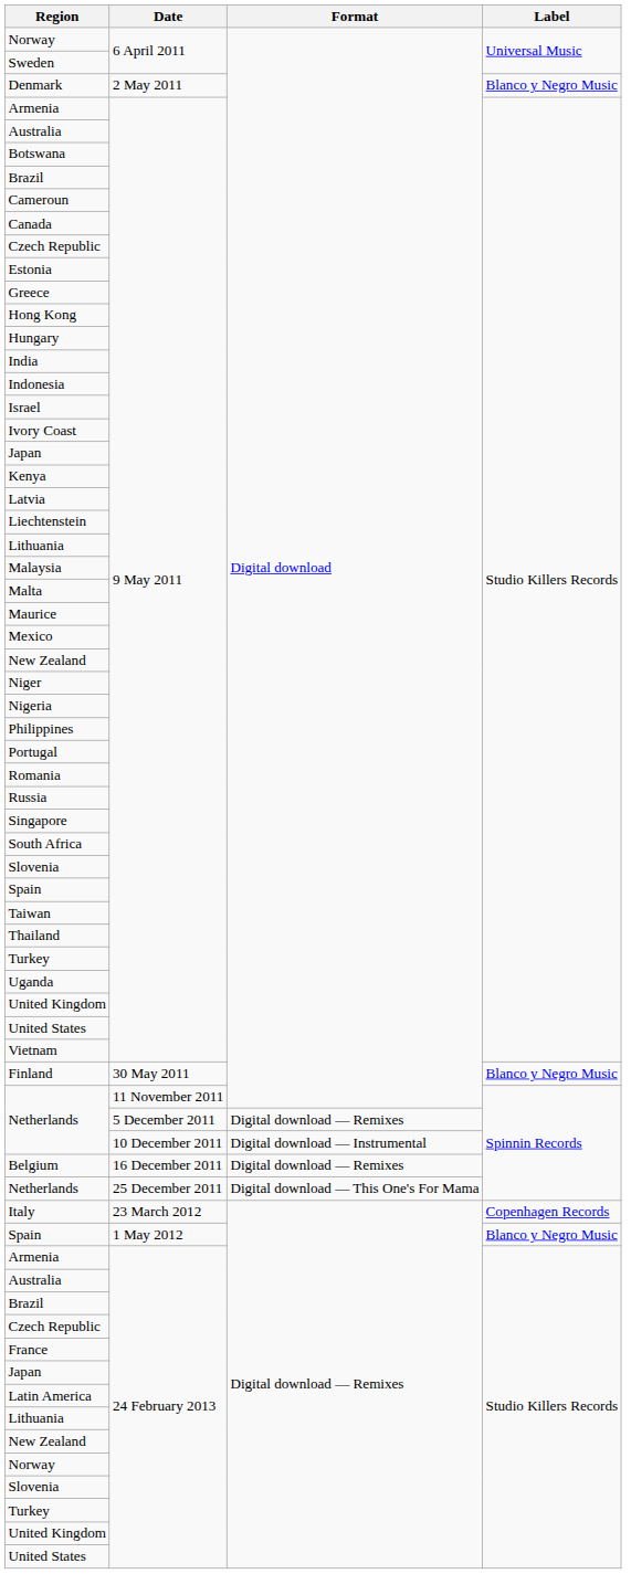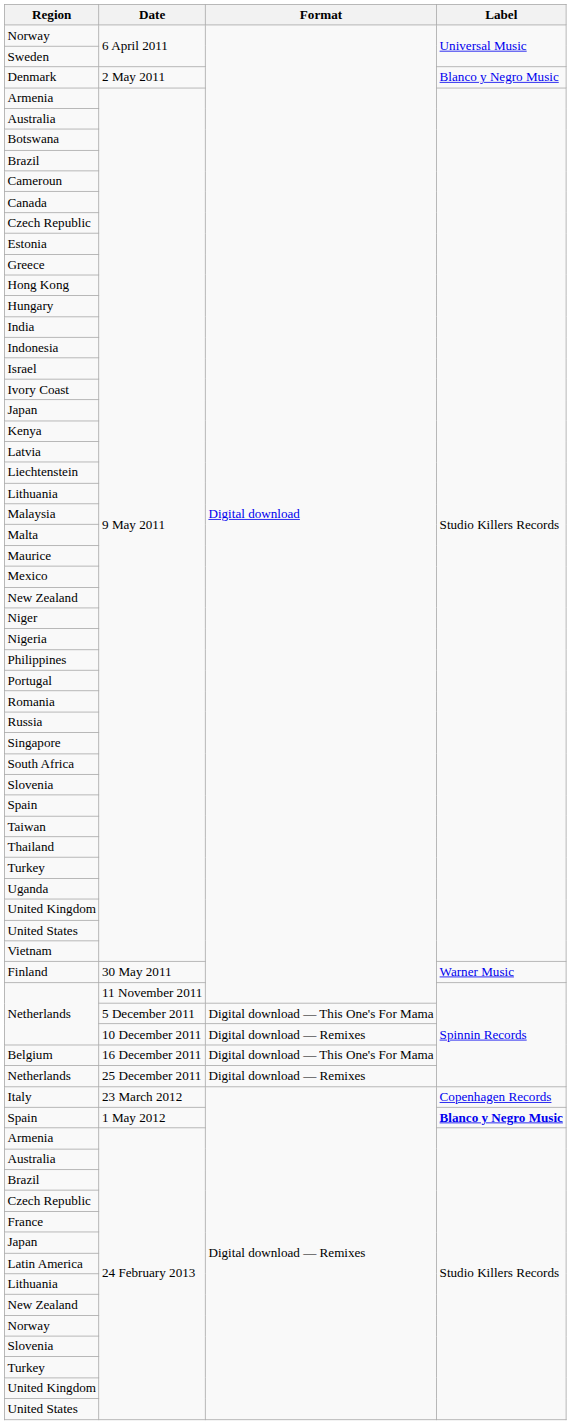 <table class="wikitable sortable">
 <tr>
 <th scope="col">Region</th>
 <th scope="col">Date</th>
 <th scope="col">Format</th>
 <th scope="col">Label</th>
 </tr>
 <tr>
 <td>Norway</td>
 <td rowspan=2>6 April 2011</td>
 <td rowspan="47"><a href='#'>Digital download</a></td>
 <td rowspan=2><a href='#'>Universal Music</a></td>
 </tr>
 <tr>
 <td>Sweden</td>
 </tr>
 <tr>
 <td>Denmark</td>
 <td>2 May 2011</td>
 <td><a href='#'>Blanco y Negro Music</a></td>
 </tr>
 <tr>
 <td>Armenia</td>
 <td rowspan="42">9 May 2011</td>
 <td rowspan="42">Studio Killers Records</td>
 </tr>
 <tr>
 <td>Australia</td>
 </tr>
 <tr>
 <td>Botswana</td>
 </tr>
 <tr>
 <td>Brazil</td>
 </tr>
 <tr>
 <td>Cameroun</td>
 </tr>
 <tr>
 <td>Canada</td>
 </tr>
 <tr>
 <td>Czech Republic</td>
 </tr>
 <tr>
 <td>Estonia</td>
 </tr>
 <tr>
 <td>Greece</td>
 </tr>
 <tr>
 <td>Hong Kong</td>
 </tr>
 <tr>
 <td>Hungary</td>
 </tr>
 <tr>
 <td>India</td>
 </tr>
 <tr>
 <td>Indonesia</td>
 </tr>
 <tr>
 <td>Israel</td>
 </tr>
 <tr>
 <td>Ivory Coast</td>
 </tr>
 <tr>
 <td>Japan</td>
 </tr>
 <tr>
 <td>Kenya</td>
 </tr>
 <tr>
 <td>Latvia</td>
 </tr>
 <tr>
 <td>Liechtenstein</td>
 </tr>
 <tr>
 <td>Lithuania</td>
 </tr>
 <tr>
 <td>Malaysia</td>
 </tr>
 <tr>
 <td>Malta</td>
 </tr>
 <tr>
 <td>Maurice</td>
 </tr>
 <tr>
 <td>Mexico</td>
 </tr>
 <tr>
 <td>New Zealand</td>
 </tr>
 <tr>
 <td>Niger</td>
 </tr>
 <tr>
 <td>Nigeria</td>
 </tr>
 <tr>
 <td>Philippines</td>
 </tr>
 <tr>
 <td>Portugal</td>
 </tr>
 <tr>
 <td>Romania</td>
 </tr>
 <tr>
 <td>Russia</td>
 </tr>
 <tr>
 <td>Singapore</td>
 </tr>
 <tr>
 <td>South Africa</td>
 </tr>
 <tr>
 <td>Slovenia</td>
 </tr>
 <tr>
 <td>Spain</td>
 </tr>
 <tr>
 <td>Taiwan</td>
 </tr>
 <tr>
 <td>Thailand</td>
 </tr>
 <tr>
 <td>Turkey</td>
 </tr>
 <tr>
 <td>Uganda</td>
 </tr>
 <tr>
 <td>United Kingdom</td>
 </tr>
 <tr>
 <td>United States</td>
 </tr>
 <tr>
 <td>Vietnam</td>
 </tr>
 <tr>
 <td>Finland</td>
 <td>30 May 2011</td>
-<td><a href='#'>Blanco y Negro Music</a></td>
+<td><a href='#'>Warner Music</a></td>
 </tr>
 <tr>
 <td rowspan=3>Netherlands</td>
 <td>11 November 2011</td>
 <td rowspan=5><a href='#'>Spinnin Records</a></td>
 </tr>
 <tr>
 <td>5 December 2011</td>
-<td>Digital download — Remixes</td>
+<td>Digital download — This One's For Mama</td>
 </tr>
 <tr>
 <td>10 December 2011</td>
-<td>Digital download — Instrumental</td>
+<td>Digital download — Remixes</td>
 </tr>
 <tr>
 <td>Belgium</td>
 <td>16 December 2011</td>
-<td>Digital download — Remixes</td>
+<td>Digital download — This One's For Mama</td>
 </tr>
 <tr>
 <td>Netherlands</td>
 <td>25 December 2011</td>
-<td>Digital download — This One's For Mama</td>
+<td>Digital download — Remixes</td>
 </tr>
 <tr>
 <td>Italy</td>
 <td>23 March 2012</td>
 <td rowspan=16>Digital download — Remixes</td>
 <td><a href='#'>Copenhagen Records</a></td>
 </tr>
 <tr>
 <td>Spain</td>
 <td>1 May 2012</td>
-<td><a href='#'>Blanco y Negro Music</a></td>
+<td><strong><a href='#'>Blanco y Negro Music</a></strong></td>
 </tr>
 <tr>
 <td>Armenia</td>
 <td rowspan=14>24 February 2013</td>
 <td rowspan=14>Studio Killers Records</td>
 </tr>
 <tr>
 <td>Australia</td>
 </tr>
 <tr>
 <td>Brazil</td>
 </tr>
 <tr>
 <td>Czech Republic</td>
 </tr>
 <tr>
 <td>France</td>
 </tr>
 <tr>
 <td>Japan</td>
 </tr>
 <tr>
 <td>Latin America</td>
 </tr>
 <tr>
 <td>Lithuania</td>
 </tr>
 <tr>
 <td>New Zealand</td>
 </tr>
 <tr>
 <td>Norway</td>
 </tr>
 <tr>
 <td>Slovenia</td>
 </tr>
 <tr>
 <td>Turkey</td>
 </tr>
 <tr>
 <td>United Kingdom</td>
 </tr>
 <tr>
 <td>United States</td>
 </tr>
 </table>
